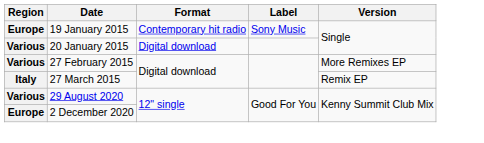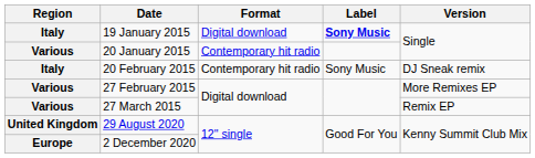 <table class="wikitable plainrowheaders">
 <tr>
 <th scope="col">Region</th>
 <th scope="col">Date</th>
 <th scope="col">Format</th>
 <th scope="col">Label</th>
 <th scope="col">Version</th>
 </tr>
 <tr>
-<th scope="row">Europe</th>
+<th scope="row">Italy</th>
 <td>19 January 2015</td>
-<td><a href='#'>Contemporary hit radio</a></td>
-<td><a href='#'>Sony Music</a></td>
+<td><a href='#'>Digital download</a></td>
+<td><strong><a href='#'>Sony Music</a></strong></td>
 <td rowspan="2">Single</td>
 </tr>
 <tr>
 <th scope="row">Various</th>
 <td>20 January 2015</td>
-<td><a href='#'>Digital download</a></td>
+<td><a href='#'>Contemporary hit radio</a></td>
 <td></td>
+</tr>
+<tr>
+<th scope="row">Italy</th>
+<td>20 February 2015</td>
+<td>Contemporary hit radio</td>
+<td>Sony Music</td>
+<td>DJ Sneak remix</td>
 </tr>
 <tr>
 <th scope="row">Various</th>
 <td>27 February 2015</td>
 <td rowspan="2">Digital download</td>
 <td rowspan="2"></td>
 <td>More Remixes EP</td>
 </tr>
 <tr>
-<th scope="row">Italy</th>
+<th scope="row">Various</th>
 <td>27 March 2015</td>
 <td>Remix EP</td>
 </tr>
 <tr>
-<th scope="row">Various</th>
+<th scope="row">United Kingdom</th>
 <td><a href='#'>29 August 2020</a></td>
 <td rowspan="2"><a href='#'>12" single</a></td>
 <td rowspan="2">Good For You</td>
 <td rowspan="2">Kenny Summit Club Mix</td>
 </tr>
 <tr>
 <th scope="row">Europe</th>
 <td>2 December 2020</td>
 </tr>
 </table>
